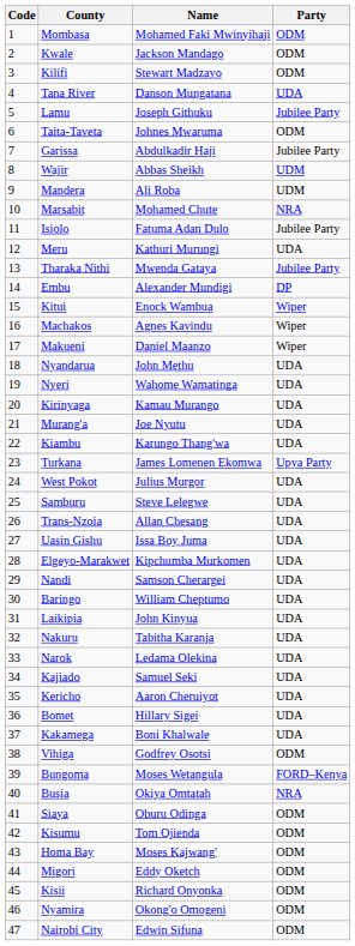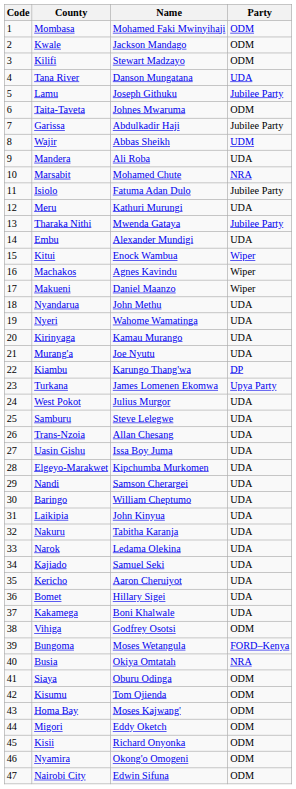 <table class="wikitable sortable">
 <tr>
 <th>Code</th>
 <th>County</th>
 <th>Name</th>
 <th>Party</th>
 </tr>
 <tr>
 <td>1</td>
 <td><a href='#'>Mombasa</a></td>
 <td><a href='#'>Mohamed Faki Mwinyihaji</a></td>
 <td><a href='#'>ODM</a></td>
 </tr>
 <tr>
 <td>2</td>
 <td><a href='#'>Kwale</a></td>
 <td><a href='#'>Jackson Mandago</a></td>
 <td>ODM</td>
 </tr>
 <tr>
 <td>3</td>
 <td><a href='#'>Kilifi</a></td>
 <td><a href='#'>Stewart Madzayo</a></td>
 <td>ODM</td>
 </tr>
 <tr>
 <td>4</td>
 <td><a href='#'>Tana River</a></td>
 <td><a href='#'>Danson Mungatana</a></td>
 <td><a href='#'>UDA</a></td>
 </tr>
 <tr>
 <td>5</td>
 <td><a href='#'>Lamu</a></td>
 <td><a href='#'>Joseph Githuku</a></td>
 <td><a href='#'>Jubilee Party</a></td>
 </tr>
 <tr>
 <td>6</td>
 <td><a href='#'>Taita-Taveta</a></td>
 <td><a href='#'>Johnes Mwaruma</a></td>
 <td>ODM</td>
 </tr>
 <tr>
 <td>7</td>
 <td><a href='#'>Garissa</a></td>
 <td><a href='#'>Abdulkadir Haji</a></td>
 <td>Jubilee Party</td>
 </tr>
 <tr>
 <td>8</td>
 <td><a href='#'>Wajir</a></td>
 <td><a href='#'>Abbas Sheikh</a></td>
 <td><a href='#'>UDM</a></td>
 </tr>
 <tr>
 <td>9</td>
 <td><a href='#'>Mandera</a></td>
 <td><a href='#'>Ali Roba</a></td>
-<td>UDM</td>
+<td>UDA</td>
 </tr>
 <tr>
 <td>10</td>
 <td><a href='#'>Marsabit</a></td>
 <td><a href='#'>Mohamed Chute</a></td>
 <td><a href='#'>NRA</a></td>
 </tr>
 <tr>
 <td>11</td>
 <td><a href='#'>Isiolo</a></td>
 <td><a href='#'>Fatuma Adan Dulo</a></td>
 <td>Jubilee Party</td>
 </tr>
 <tr>
 <td>12</td>
 <td><a href='#'>Meru</a></td>
 <td><a href='#'>Kathuri Murungi</a></td>
 <td>UDA</td>
 </tr>
 <tr>
 <td>13</td>
 <td><a href='#'>Tharaka Nithi</a></td>
 <td><a href='#'>Mwenda Gataya</a></td>
 <td><a href='#'>Jubilee Party</a></td>
 </tr>
 <tr>
 <td>14</td>
 <td><a href='#'>Embu</a></td>
 <td><a href='#'>Alexander Mundigi</a></td>
-<td><a href='#'>DP</a></td>
+<td>UDA</td>
 </tr>
 <tr>
 <td>15</td>
 <td><a href='#'>Kitui</a></td>
 <td><a href='#'>Enock Wambua</a></td>
 <td><a href='#'>Wiper</a></td>
 </tr>
 <tr>
 <td>16</td>
 <td><a href='#'>Machakos</a></td>
 <td><a href='#'>Agnes Kavindu</a></td>
 <td>Wiper</td>
 </tr>
 <tr>
 <td>17</td>
 <td><a href='#'>Makueni</a></td>
 <td><a href='#'>Daniel Maanzo</a></td>
 <td>Wiper</td>
 </tr>
 <tr>
 <td>18</td>
 <td><a href='#'>Nyandarua</a></td>
 <td><a href='#'>John Methu</a></td>
 <td>UDA</td>
 </tr>
 <tr>
 <td>19</td>
 <td><a href='#'>Nyeri</a></td>
 <td><a href='#'>Wahome Wamatinga</a></td>
 <td>UDA</td>
 </tr>
 <tr>
 <td>20</td>
 <td><a href='#'>Kirinyaga</a></td>
 <td><a href='#'>Kamau Murango</a></td>
 <td>UDA</td>
 </tr>
 <tr>
 <td>21</td>
 <td><a href='#'>Murang'a</a></td>
 <td><a href='#'>Joe Nyutu</a></td>
 <td>UDA</td>
 </tr>
 <tr>
 <td>22</td>
 <td><a href='#'>Kiambu</a></td>
 <td><a href='#'>Karungo Thang'wa</a></td>
-<td>UDA</td>
+<td><a href='#'>DP</a></td>
 </tr>
 <tr>
 <td>23</td>
 <td><a href='#'>Turkana</a></td>
 <td><a href='#'>James Lomenen Ekomwa</a></td>
 <td><a href='#'>Upya Party</a></td>
 </tr>
 <tr>
 <td>24</td>
 <td><a href='#'>West Pokot</a></td>
 <td><a href='#'>Julius Murgor</a></td>
 <td>UDA</td>
 </tr>
 <tr>
 <td>25</td>
 <td><a href='#'>Samburu</a></td>
 <td><a href='#'>Steve Lelegwe</a></td>
 <td>UDA</td>
 </tr>
 <tr>
 <td>26</td>
 <td><a href='#'>Trans-Nzoia</a></td>
 <td><a href='#'>Allan Chesang</a></td>
 <td>UDA</td>
 </tr>
 <tr>
 <td>27</td>
 <td><a href='#'>Uasin Gishu</a></td>
 <td><a href='#'>Issa Boy Juma</a></td>
 <td>UDA</td>
 </tr>
 <tr>
 <td>28</td>
 <td><a href='#'>Elgeyo-Marakwet</a></td>
 <td><a href='#'>Kipchumba Murkomen</a></td>
 <td>UDA</td>
 </tr>
 <tr>
 <td>29</td>
 <td><a href='#'>Nandi</a></td>
 <td><a href='#'>Samson Cherargei</a></td>
 <td>UDA</td>
 </tr>
 <tr>
 <td>30</td>
 <td><a href='#'>Baringo</a></td>
 <td><a href='#'>William Cheptumo</a></td>
 <td>UDA</td>
 </tr>
 <tr>
 <td>31</td>
 <td><a href='#'>Laikipia</a></td>
 <td><a href='#'>John Kinyua</a></td>
 <td>UDA</td>
 </tr>
 <tr>
 <td>32</td>
 <td><a href='#'>Nakuru</a></td>
 <td><a href='#'>Tabitha Karanja</a></td>
 <td>UDA</td>
 </tr>
 <tr>
 <td>33</td>
 <td><a href='#'>Narok</a></td>
 <td><a href='#'>Ledama Olekina</a></td>
 <td>UDA</td>
 </tr>
 <tr>
 <td>34</td>
 <td><a href='#'>Kajiado</a></td>
 <td><a href='#'>Samuel Seki</a></td>
 <td>UDA</td>
 </tr>
 <tr>
 <td>35</td>
 <td><a href='#'>Kericho</a></td>
 <td><a href='#'>Aaron Cheruiyot</a></td>
 <td>UDA</td>
 </tr>
 <tr>
 <td>36</td>
 <td><a href='#'>Bomet</a></td>
 <td><a href='#'>Hillary Sigei</a></td>
 <td>UDA</td>
 </tr>
 <tr>
 <td>37</td>
 <td><a href='#'>Kakamega</a></td>
 <td><a href='#'>Boni Khalwale</a></td>
 <td>UDA</td>
 </tr>
 <tr>
 <td>38</td>
 <td><a href='#'>Vihiga</a></td>
 <td><a href='#'>Godfrey Osotsi</a></td>
 <td>ODM</td>
 </tr>
 <tr>
 <td>39</td>
 <td><a href='#'>Bungoma</a></td>
 <td><a href='#'>Moses Wetangula</a></td>
 <td><a href='#'>FORD–Kenya</a></td>
 </tr>
 <tr>
 <td>40</td>
 <td><a href='#'>Busia</a></td>
 <td><a href='#'>Okiya Omtatah</a></td>
 <td><a href='#'>NRA</a></td>
 </tr>
 <tr>
 <td>41</td>
 <td><a href='#'>Siaya</a></td>
 <td><a href='#'>Oburu Odinga</a></td>
 <td>ODM</td>
 </tr>
 <tr>
 <td>42</td>
 <td><a href='#'>Kisumu</a></td>
 <td><a href='#'>Tom Ojienda</a></td>
 <td>ODM</td>
 </tr>
 <tr>
 <td>43</td>
 <td><a href='#'>Homa Bay</a></td>
 <td><a href='#'>Moses Kajwang'</a></td>
 <td>ODM</td>
 </tr>
 <tr>
 <td>44</td>
 <td><a href='#'>Migori</a></td>
 <td><a href='#'>Eddy Oketch</a></td>
 <td>ODM</td>
 </tr>
 <tr>
 <td>45</td>
 <td><a href='#'>Kisii</a></td>
 <td><a href='#'>Richard Onyonka</a></td>
 <td>ODM</td>
 </tr>
 <tr>
 <td>46</td>
 <td><a href='#'>Nyamira</a></td>
 <td><a href='#'>Okong'o Omogeni</a></td>
 <td>ODM</td>
 </tr>
 <tr>
 <td>47</td>
 <td><a href='#'>Nairobi City</a></td>
 <td><a href='#'>Edwin Sifuna</a></td>
 <td>ODM</td>
 </tr>
 </table>
